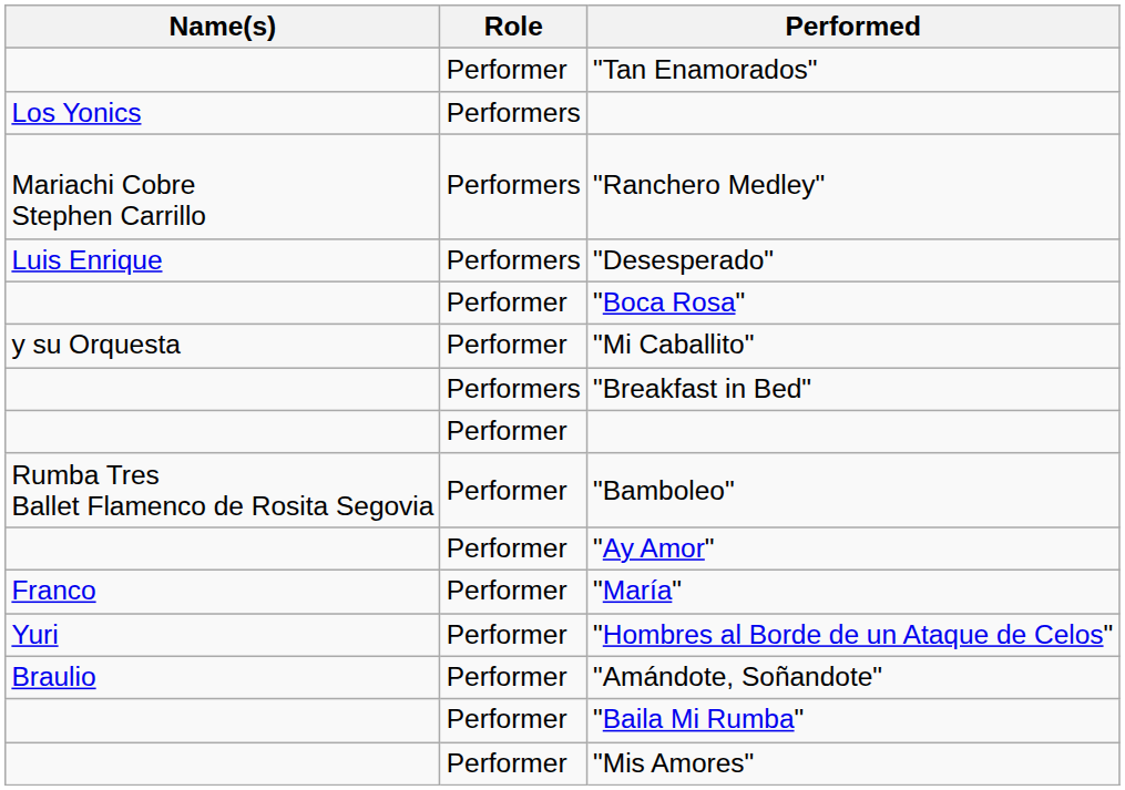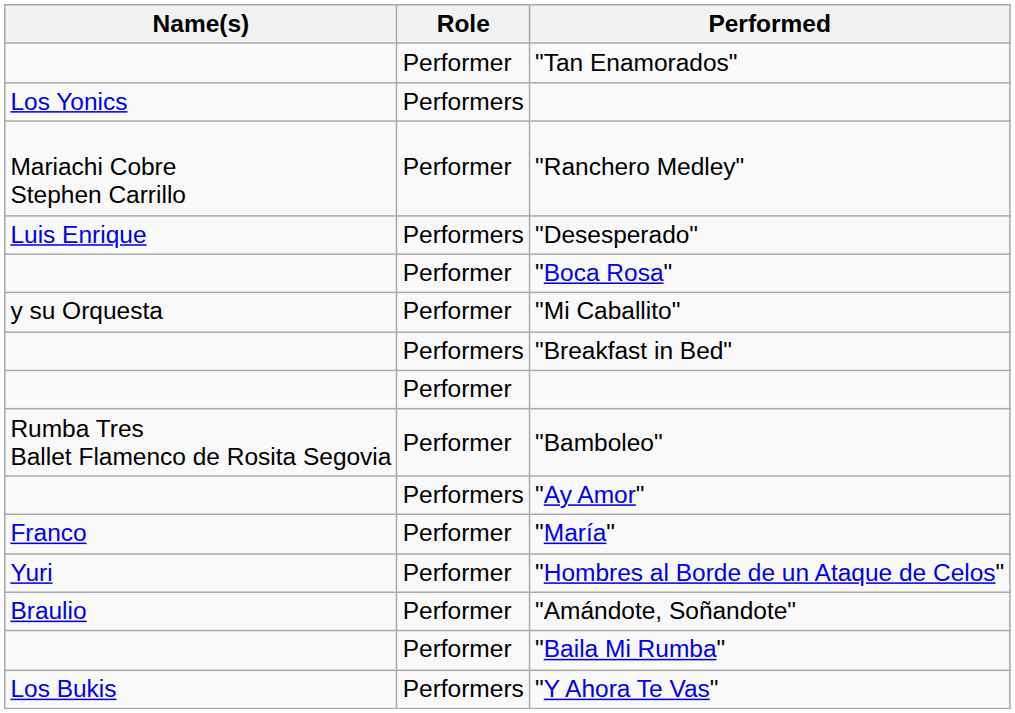 <table class="wikitable sortable">
 <tr>
 <th>Name(s)</th>
 <th>Role</th>
 <th>Performed</th>
 </tr>
 <tr>
 <td></td>
 <td>Performer</td>
 <td>"Tan Enamorados"</td>
 </tr>
 <tr>
 <td><a href='#'>Los Yonics</a></td>
 <td>Performers</td>
 <td></td>
 </tr>
 <tr>
 <td><br>Mariachi Cobre<br>Stephen Carrillo</td>
-<td>Performers</td>
+<td>Performer</td>
 <td>"Ranchero Medley"</td>
 </tr>
 <tr>
 <td><a href='#'>Luis Enrique</a></td>
 <td>Performers</td>
 <td>"Desesperado"</td>
 </tr>
 <tr>
 <td></td>
 <td>Performer</td>
 <td>"<a href='#'>Boca Rosa</a>"</td>
 </tr>
 <tr>
 <td> y su Orquesta</td>
 <td>Performer</td>
 <td>"Mi Caballito"</td>
 </tr>
 <tr>
 <td></td>
 <td>Performers</td>
 <td>"Breakfast in Bed"</td>
 </tr>
 <tr>
 <td></td>
 <td>Performer</td>
 <td></td>
 </tr>
 <tr>
 <td>Rumba Tres<br>Ballet Flamenco de Rosita Segovia</td>
 <td>Performer</td>
 <td>"Bamboleo"</td>
 </tr>
 <tr>
 <td></td>
-<td>Performer</td>
+<td>Performers</td>
 <td>"<a href='#'>Ay Amor</a>"</td>
 </tr>
 <tr>
 <td><a href='#'>Franco</a></td>
 <td>Performer</td>
 <td>"<a href='#'>María</a>"</td>
 </tr>
 <tr>
 <td><a href='#'>Yuri</a></td>
 <td>Performer</td>
 <td>"<a href='#'>Hombres al Borde de un Ataque de Celos</a>"</td>
 </tr>
 <tr>
 <td><a href='#'>Braulio</a></td>
 <td>Performer</td>
 <td>"Amándote, Soñandote"</td>
 </tr>
 <tr>
 <td></td>
 <td>Performer</td>
 <td>"<a href='#'>Baila Mi Rumba</a>"</td>
 </tr>
 <tr>
-<td></td>
-<td>Performer</td>
-<td>"Mis Amores"</td>
+<td><a href='#'>Los Bukis</a></td>
+<td>Performers</td>
+<td>"<a href='#'>Y Ahora Te Vas</a>"</td>
 </tr>
 </table>
